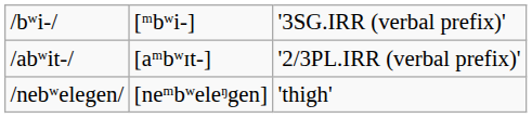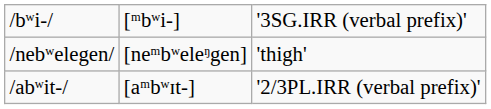 <table class="wikitable">
 <tr>
 <td>/bʷi-/</td>
 <td>[ᵐbʷi-]</td>
 <td>'3SG.IRR (verbal prefix)'</td>
 </tr>
 <tr>
+<td>/nebʷelegen/</td>
+<td>[neᵐbʷeleᵑgen]</td>
+<td>'thigh'</td>
+</tr>
+<tr>
 <td>/abʷit-/</td>
 <td>[aᵐbʷɪt-]</td>
 <td>'2/3PL.IRR (verbal prefix)'</td>
 </tr>
-<tr>
-<td>/nebʷelegen/</td>
-<td>[neᵐbʷeleᵑgen]</td>
-<td>'thigh'</td>
-</tr>
 </table>
